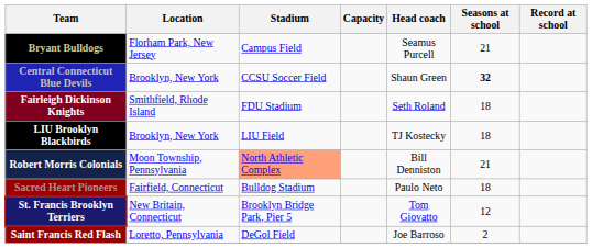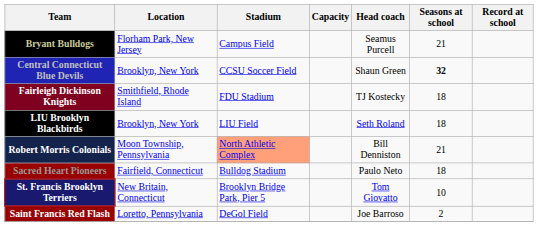 <table class="wikitable sortable" style="text-align: left;">
 <tr>
 <th>Team</th>
 <th>Location</th>
 <th>Stadium</th>
 <th>Capacity</th>
 <th>Head coach</th>
 <th>Seasons at school</th>
 <th>Record at school</th>
 </tr>
 <tr>
 <th style="background:#000000; color:#CCCC99;">Bryant Bulldogs</th>
 <td><a href='#'>Florham Park, New Jersey</a></td>
 <td><a href='#'>Campus Field</a></td>
 <td align="center"></td>
 <td align="center">Seamus Purcell</td>
 <td align="center">21</td>
 <td align="center"></td>
 </tr>
 <tr>
 <th style="background:#1F24B4; color:#C0C0C0;">Central Connecticut Blue Devils</th>
 <td><a href='#'>Brooklyn, New York</a></td>
 <td><a href='#'>CCSU Soccer Field</a></td>
 <td align="center"></td>
 <td align="center">Shaun Green</td>
 <td align="center"><strong>32</strong></td>
 <td align="center"></td>
 </tr>
 <tr>
 <th style="background:#800020; color:#FFFFFF;">Fairleigh Dickinson Knights</th>
 <td><a href='#'>Smithfield, Rhode Island</a></td>
 <td><a href='#'>FDU Stadium</a></td>
 <td align="center"></td>
-<td align="center"><a href='#'>Seth Roland</a></td>
+<td align="center">TJ Kostecky</td>
 <td align="center">18</td>
 <td align="center"></td>
 </tr>
 <tr>
 <th style="background:#000000; color:#FFFFFF;">LIU Brooklyn Blackbirds</th>
 <td><a href='#'>Brooklyn, New York</a></td>
 <td><a href='#'>LIU Field</a></td>
 <td align="center"></td>
-<td align="center">TJ Kostecky</td>
+<td align="center"><a href='#'>Seth Roland</a></td>
 <td align="center">18</td>
 <td align="center"></td>
 </tr>
 <tr>
 <th style="background:#14234B; color:#FFFFFF;">Robert Morris Colonials</th>
 <td><a href='#'>Moon Township, Pennsylvania</a></td>
 <td style="background: lightsalmon;"><a href='#'>North Athletic Complex</a></td>
 <td align="center"></td>
 <td align="center">Bill Denniston</td>
 <td align="center">21</td>
 <td align="center"></td>
 </tr>
 <tr>
 <th style="background:#990000; color:#999999;">Sacred Heart Pioneers</th>
 <td><a href='#'>Fairfield, Connecticut</a></td>
 <td><a href='#'>Bulldog Stadium</a></td>
 <td align="center"></td>
 <td align="center">Paulo Neto</td>
 <td align="center">18</td>
 <td align="center"></td>
 </tr>
 <tr>
 <th style="background:#191970; border: 2px solid #AE2029;;color:#FFFFFF;">St. Francis Brooklyn Terriers</th>
 <td><a href='#'>New Britain, Connecticut</a></td>
 <td><a href='#'> Brooklyn Bridge Park, Pier 5</a></td>
 <td align="center"></td>
 <td align="center"><a href='#'>Tom Giovatto</a></td>
-<td align="center">12</td>
+<td align="center">10</td>
 <td align="center"></td>
 </tr>
 <tr>
 <th style="background:#990000; color:#FFFFFF;">Saint Francis Red Flash</th>
 <td><a href='#'>Loretto, Pennsylvania</a></td>
 <td><a href='#'>DeGol Field</a></td>
 <td align="center"></td>
 <td align="center">Joe Barroso</td>
 <td align="center">2</td>
 <td align="center"></td>
 </tr>
 <tr>
 </tr>
 </table>
